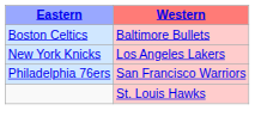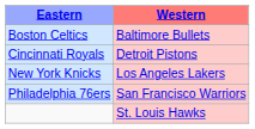 <table class="wikitable">
 <tr>
 <th style="background-color: #99A8FF;"><a href='#'>Eastern</a></th>
 <th style="background-color: #FF7B77;"><a href='#'>Western</a></th>
 </tr>
 <tr>
 <td style="background-color: #D0E7FF;"><a href='#'>Boston Celtics</a></td>
 <td style="background-color: #FFCCCC;"><a href='#'>Baltimore Bullets</a></td>
+</tr>
+<tr>
+<td style="background-color: #D0E7FF;"><a href='#'>Cincinnati Royals</a></td>
+<td style="background-color: #FFCCCC;"><a href='#'>Detroit Pistons</a></td>
 </tr>
 <tr>
 <td style="background-color: #D0E7FF;"><a href='#'>New York Knicks</a></td>
 <td style="background-color: #FFCCCC;"><a href='#'>Los Angeles Lakers</a></td>
 </tr>
 <tr>
 <td style="background-color: #D0E7FF;"><a href='#'>Philadelphia 76ers</a></td>
 <td style="background-color: #FFCCCC;"><a href='#'>San Francisco Warriors</a></td>
 </tr>
 <tr>
 <td> </td>
 <td style="background-color: #FFCCCC;"><a href='#'>St. Louis Hawks</a></td>
 </tr>
 </table>
